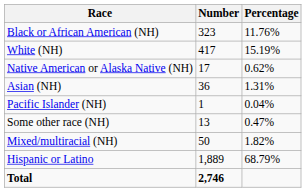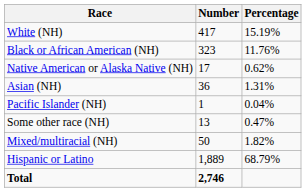 <table class="wikitable">
 <tr>
 <th>Race</th>
 <th>Number</th>
 <th>Percentage</th>
 </tr>
 <tr>
+<td><a href='#'>White</a> (NH)</td>
+<td>417</td>
+<td>15.19%</td>
+</tr>
+<tr>
 <td><a href='#'>Black or African American</a> (NH)</td>
 <td>323</td>
 <td>11.76%</td>
-</tr>
-<tr>
-<td><a href='#'>White</a> (NH)</td>
-<td>417</td>
-<td>15.19%</td>
 </tr>
 <tr>
 <td><a href='#'>Native American</a> or <a href='#'>Alaska Native</a> (NH)</td>
 <td>17</td>
 <td>0.62%</td>
 </tr>
 <tr>
 <td><a href='#'>Asian</a> (NH)</td>
 <td>36</td>
 <td>1.31%</td>
 </tr>
 <tr>
 <td><a href='#'>Pacific Islander</a> (NH)</td>
 <td>1</td>
 <td>0.04%</td>
 </tr>
 <tr>
 <td>Some other race (NH)</td>
 <td>13</td>
 <td>0.47%</td>
 </tr>
 <tr>
 <td><a href='#'>Mixed/multiracial</a> (NH)</td>
 <td>50</td>
 <td>1.82%</td>
 </tr>
 <tr>
 <td><a href='#'>Hispanic or Latino</a></td>
 <td>1,889</td>
 <td>68.79%</td>
 </tr>
 <tr>
 <td><strong>Total</strong></td>
 <td><strong>2,746</strong></td>
 <td></td>
 </tr>
 </table>
